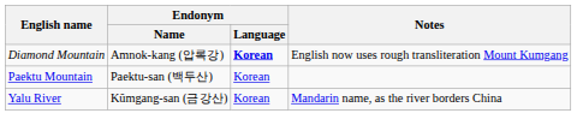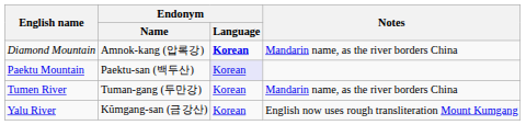 <table class="wikitable sortable mw-collapsible">
 <tr>
 <th rowspan="2">English name</th>
 <th colspan="2">Endonym</th>
 <th rowspan="2">Notes</th>
 </tr>
 <tr>
 <th>Name</th>
 <th>Language</th>
 </tr>
 <tr>
 <td><em>Diamond Mountain</em></td>
 <td>Amnok-kang (압록강)</td>
 <td><strong><a href='#'>Korean</a></strong></td>
-<td>English now uses rough transliteration <a href='#'>Mount Kumgang</a></td>
+<td><a href='#'>Mandarin</a> name, as the river borders China</td>
 </tr>
 <tr>
 <td><a href='#'>Paektu Mountain</a></td>
 <td>Paektu-san (백두산)</td>
+<td style="background: lavender;"><a href='#'>Korean</a></td>
+<td></td>
+</tr>
+<tr>
+<td><a href='#'>Tumen River</a></td>
+<td>Tuman-gang (두만강)</td>
 <td><a href='#'>Korean</a></td>
-<td></td>
+<td><a href='#'>Mandarin</a> name, as the river borders China</td>
 </tr>
 <tr>
 <td><a href='#'>Yalu River</a></td>
 <td>Kŭmgang-san (금강산)</td>
 <td><a href='#'>Korean</a></td>
-<td><a href='#'>Mandarin</a> name, as the river borders China</td>
+<td>English now uses rough transliteration <a href='#'>Mount Kumgang</a></td>
 </tr>
 </table>
